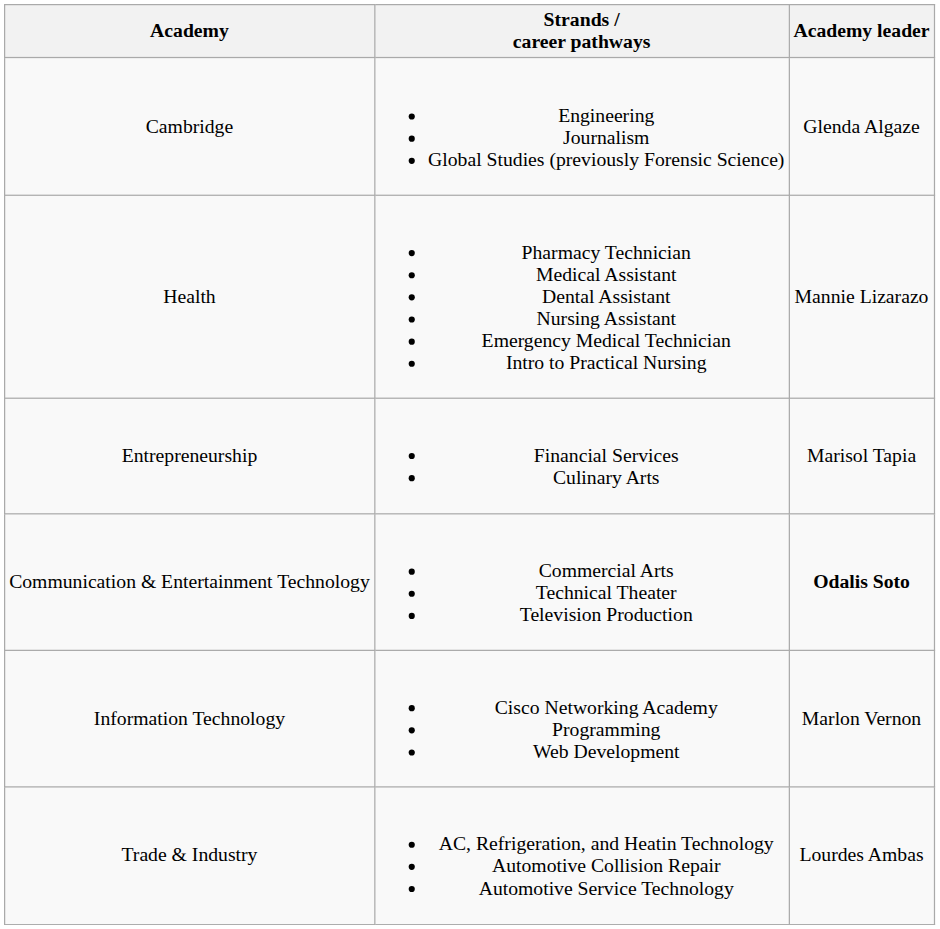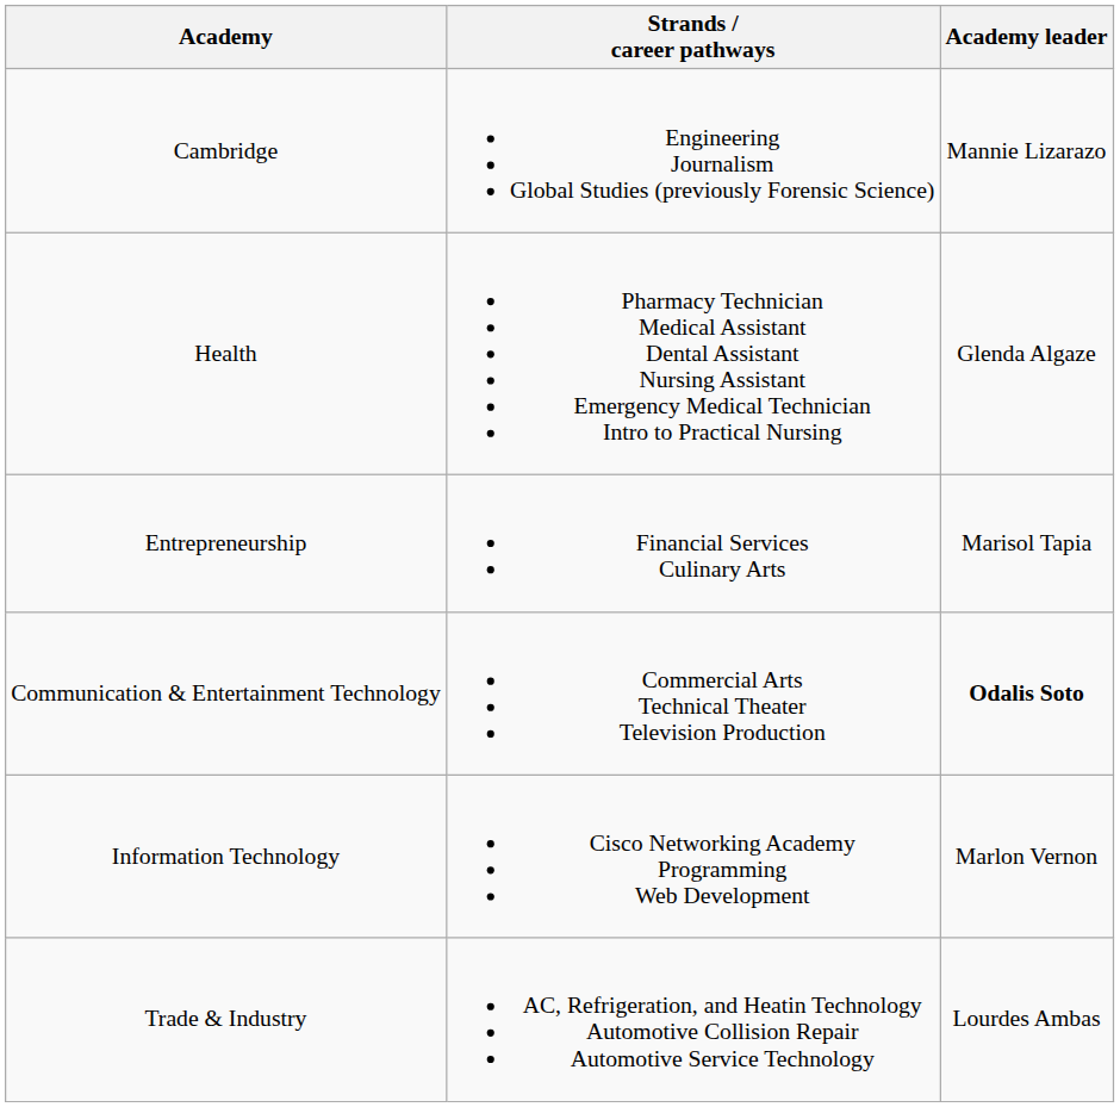 <table class="wikitable sortable" style="text-align: center;">
 <tr>
 <th>Academy</th>
 <th>Strands / <br>career pathways</th>
 <th>Academy leader</th>
 </tr>
 <tr>
 <td>Cambridge</td>
 <td><br><ul><li>Engineering</li><li>Journalism</li><li>Global Studies (previously Forensic Science)</li></ul></td>
-<td>Glenda Algaze</td>
+<td>Mannie Lizarazo</td>
 </tr>
 <tr>
 <td>Health</td>
 <td><br><ul><li>Pharmacy Technician</li><li>Medical Assistant</li><li>Dental Assistant</li><li>Nursing Assistant</li><li>Emergency Medical Technician</li><li>Intro to Practical Nursing</li></ul></td>
-<td>Mannie Lizarazo</td>
+<td>Glenda Algaze</td>
 </tr>
 <tr>
 <td>Entrepreneurship</td>
 <td><br><ul><li>Financial Services</li><li>Culinary Arts</li></ul></td>
 <td>Marisol Tapia</td>
 </tr>
 <tr>
 <td>Communication & Entertainment Technology</td>
 <td><br><ul><li>Commercial Arts</li><li>Technical Theater</li><li>Television Production</li></ul></td>
 <td><strong>Odalis Soto</strong></td>
 </tr>
 <tr>
 <td>Information Technology</td>
 <td><br><ul><li>Cisco Networking Academy</li><li>Programming</li><li>Web Development</li></ul></td>
 <td>Marlon Vernon</td>
 </tr>
 <tr>
 <td>Trade & Industry</td>
 <td><br><ul><li>AC, Refrigeration, and Heatin Technology</li><li>Automotive Collision Repair</li><li>Automotive Service Technology</li></ul></td>
 <td>Lourdes Ambas</td>
 </tr>
 </table>
